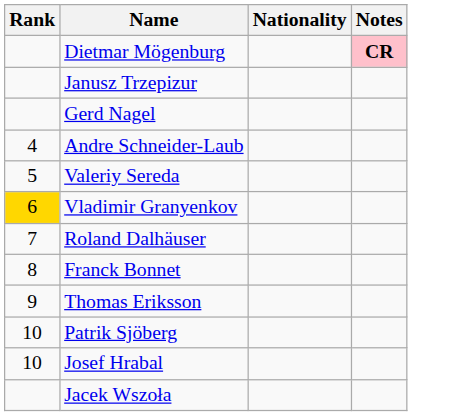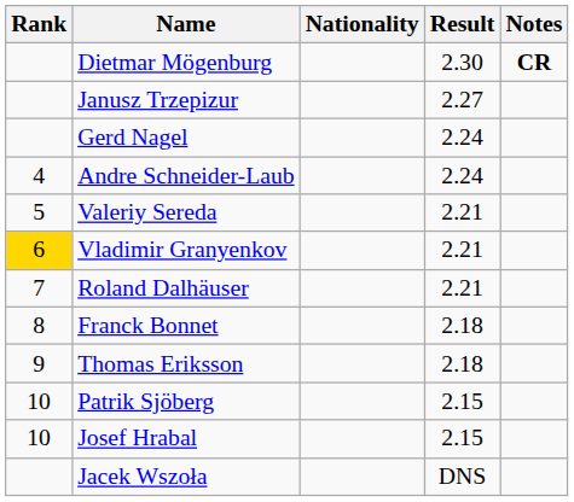 <table class="wikitable sortable" style="text-align:center">
 <tr>
 <th>Rank</th>
 <th>Name</th>
 <th>Nationality</th>
+<th>Result</th>
 <th>Notes</th>
 </tr>
 <tr>
 <td></td>
 <td align=left><a href='#'>Dietmar Mögenburg</a></td>
 <td align=left></td>
-<td style="background: pink;"><strong>CR</strong></td>
+<td>2.30</td>
+<td><strong>CR</strong></td>
 </tr>
 <tr>
 <td></td>
 <td align=left><a href='#'>Janusz Trzepizur</a></td>
 <td align=left></td>
+<td>2.27</td>
 <td></td>
 </tr>
 <tr>
 <td></td>
 <td align=left><a href='#'>Gerd Nagel</a></td>
 <td align=left></td>
+<td>2.24</td>
 <td></td>
 </tr>
 <tr>
 <td>4</td>
 <td align=left><a href='#'>Andre Schneider-Laub</a></td>
 <td align=left></td>
+<td>2.24</td>
 <td></td>
 </tr>
 <tr>
 <td>5</td>
 <td align=left><a href='#'>Valeriy Sereda</a></td>
 <td align=left></td>
+<td>2.21</td>
 <td></td>
 </tr>
 <tr>
 <td style="background: gold;">6</td>
 <td align=left><a href='#'>Vladimir Granyenkov</a></td>
 <td align=left></td>
+<td>2.21</td>
 <td></td>
 </tr>
 <tr>
 <td>7</td>
 <td align=left><a href='#'>Roland Dalhäuser</a></td>
 <td align=left></td>
+<td>2.21</td>
 <td></td>
 </tr>
 <tr>
 <td>8</td>
 <td align=left><a href='#'>Franck Bonnet</a></td>
 <td align=left></td>
+<td>2.18</td>
 <td></td>
 </tr>
 <tr>
 <td>9</td>
 <td align=left><a href='#'>Thomas Eriksson</a></td>
 <td align=left></td>
+<td>2.18</td>
 <td></td>
 </tr>
 <tr>
 <td>10</td>
 <td align=left><a href='#'>Patrik Sjöberg</a></td>
 <td align=left></td>
+<td>2.15</td>
 <td></td>
 </tr>
 <tr>
 <td>10</td>
 <td align=left><a href='#'>Josef Hrabal</a></td>
 <td align=left></td>
+<td>2.15</td>
 <td></td>
 </tr>
 <tr>
 <td></td>
 <td align=left><a href='#'>Jacek Wszoła</a></td>
 <td align=left></td>
+<td>DNS</td>
 <td></td>
 </tr>
 </table>
